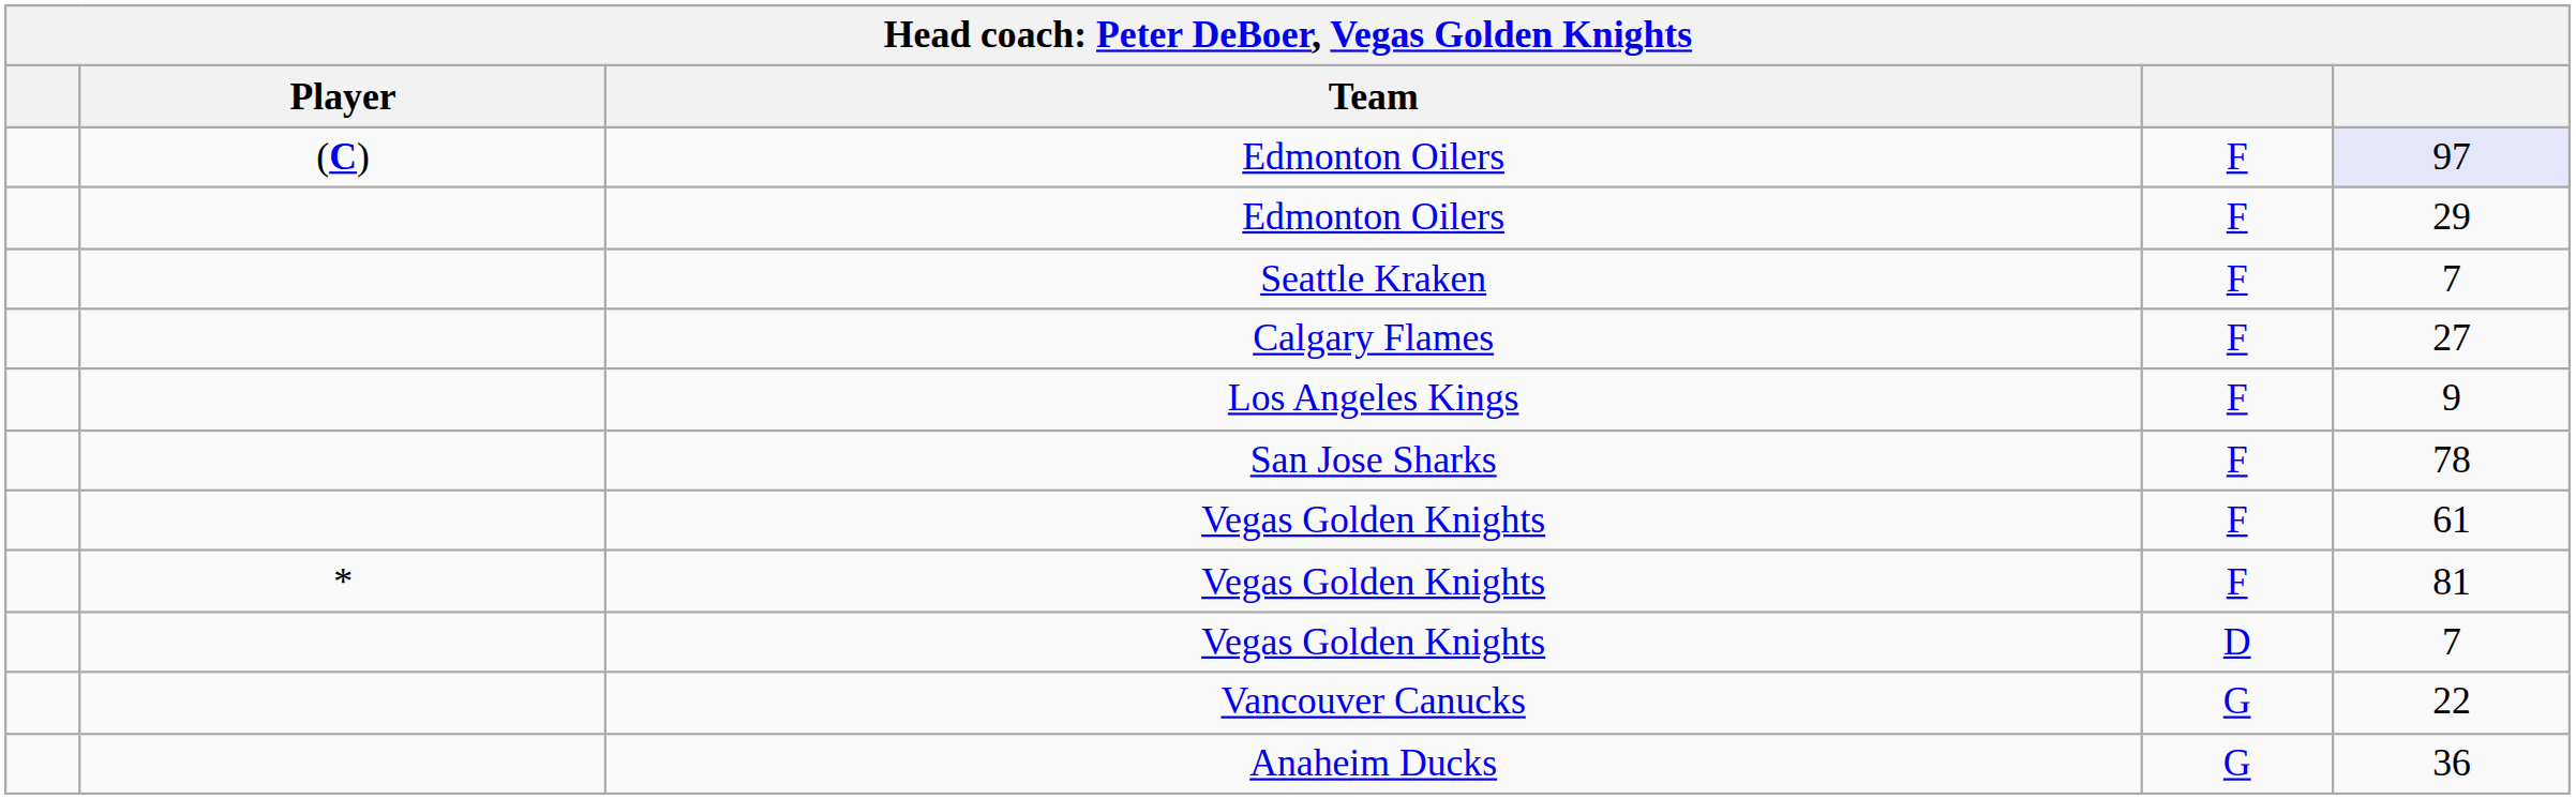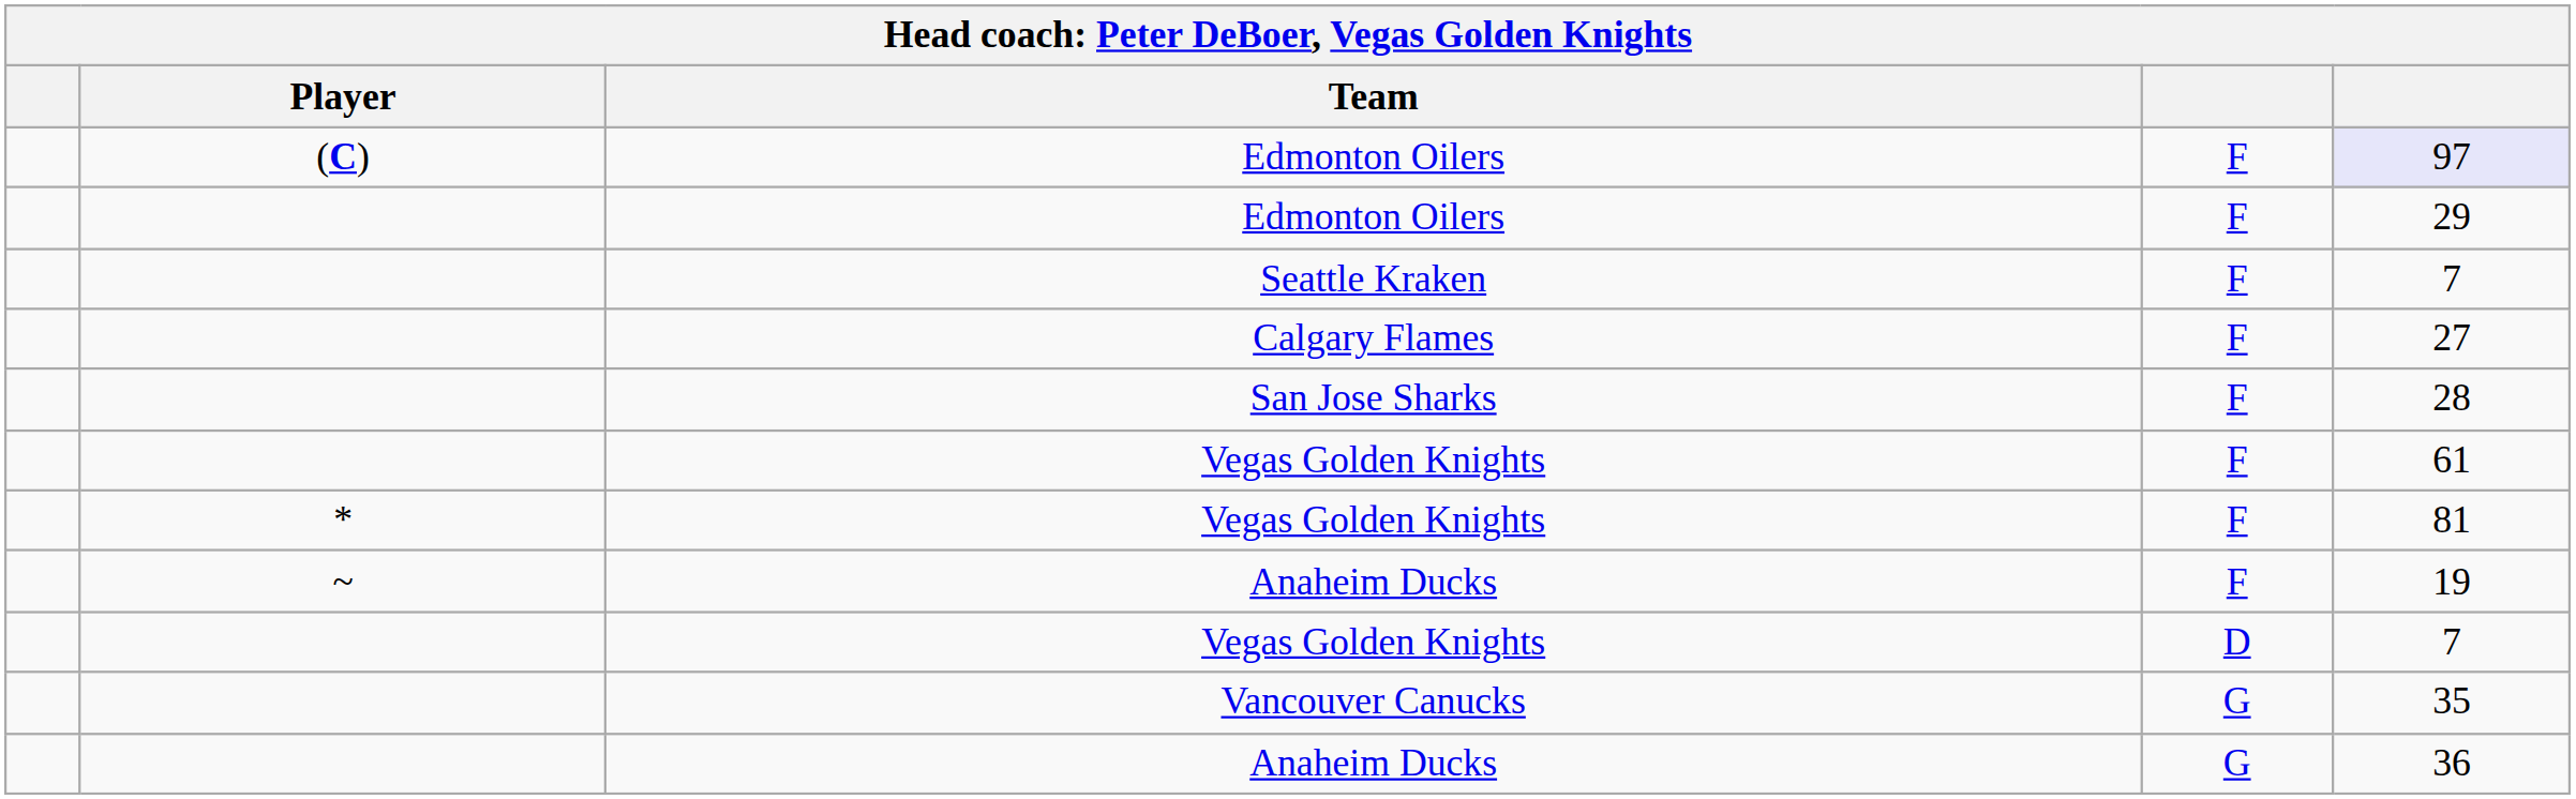 <table class="wikitable sortable" style="text-align:center" width="85%">
 <tr>
 <th colspan=5>Head coach:  <a href='#'>Peter DeBoer</a>, <a href='#'>Vegas Golden Knights</a></th>
 </tr>
 <tr>
 <th></th>
 <th>Player</th>
 <th>Team</th>
 <th></th>
 <th></th>
 </tr>
 <tr>
 <td></td>
 <td> (<strong><a href='#'>C</a></strong>)</td>
 <td><a href='#'>Edmonton Oilers</a></td>
 <td><a href='#'>F</a></td>
 <td style="background: lavender;">97</td>
 </tr>
 <tr>
 <td></td>
 <td></td>
 <td><a href='#'>Edmonton Oilers</a></td>
 <td><a href='#'>F</a></td>
 <td>29</td>
 </tr>
 <tr>
 <td></td>
 <td></td>
 <td><a href='#'>Seattle Kraken</a></td>
 <td><a href='#'>F</a></td>
 <td>7</td>
 </tr>
 <tr>
 <td></td>
 <td></td>
 <td><a href='#'>Calgary Flames</a></td>
 <td><a href='#'>F</a></td>
 <td>27</td>
 </tr>
 <tr>
 <td></td>
 <td></td>
-<td><a href='#'>Los Angeles Kings</a></td>
-<td><a href='#'>F</a></td>
-<td>9</td>
-</tr>
-<tr>
-<td></td>
-<td></td>
 <td><a href='#'>San Jose Sharks</a></td>
 <td><a href='#'>F</a></td>
-<td>78</td>
+<td>28</td>
 </tr>
 <tr>
 <td></td>
 <td></td>
 <td><a href='#'>Vegas Golden Knights</a></td>
 <td><a href='#'>F</a></td>
 <td>61</td>
 </tr>
 <tr>
 <td></td>
 <td>*</td>
 <td><a href='#'>Vegas Golden Knights</a></td>
 <td><a href='#'>F</a></td>
 <td>81</td>
 </tr>
 <tr>
 <td></td>
+<td>~</td>
+<td><a href='#'>Anaheim Ducks</a></td>
+<td><a href='#'>F</a></td>
+<td>19</td>
+</tr>
+<tr>
+<td></td>
 <td></td>
 <td><a href='#'>Vegas Golden Knights</a></td>
 <td><a href='#'>D</a></td>
 <td>7</td>
 </tr>
 <tr>
 <td></td>
 <td></td>
 <td><a href='#'>Vancouver Canucks</a></td>
 <td><a href='#'>G</a></td>
-<td>22</td>
+<td>35</td>
 </tr>
 <tr>
 <td></td>
 <td></td>
 <td><a href='#'>Anaheim Ducks</a></td>
 <td><a href='#'>G</a></td>
 <td>36</td>
 </tr>
 </table>
